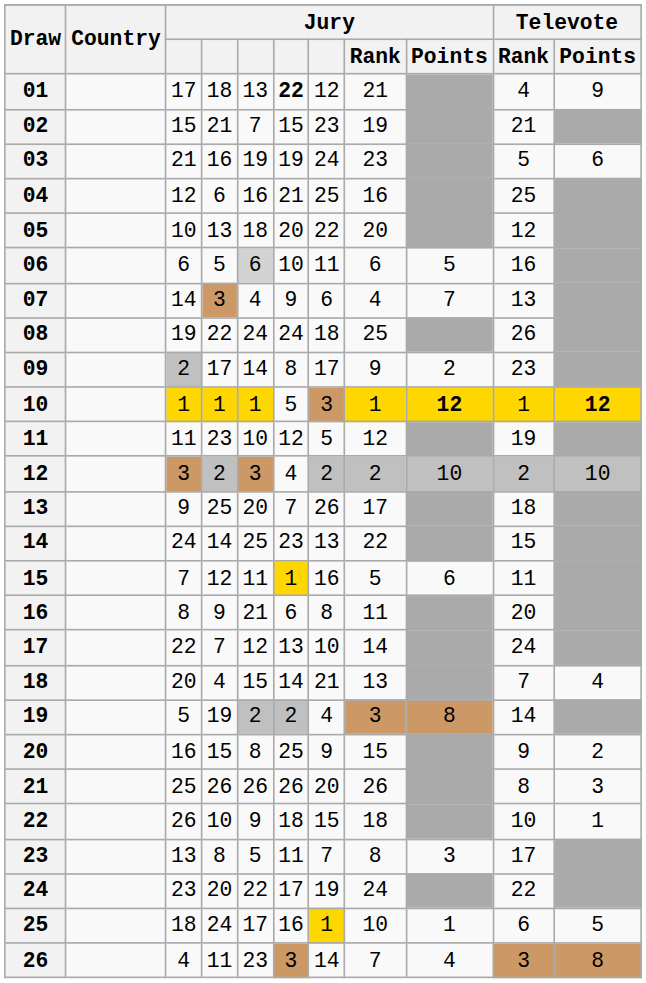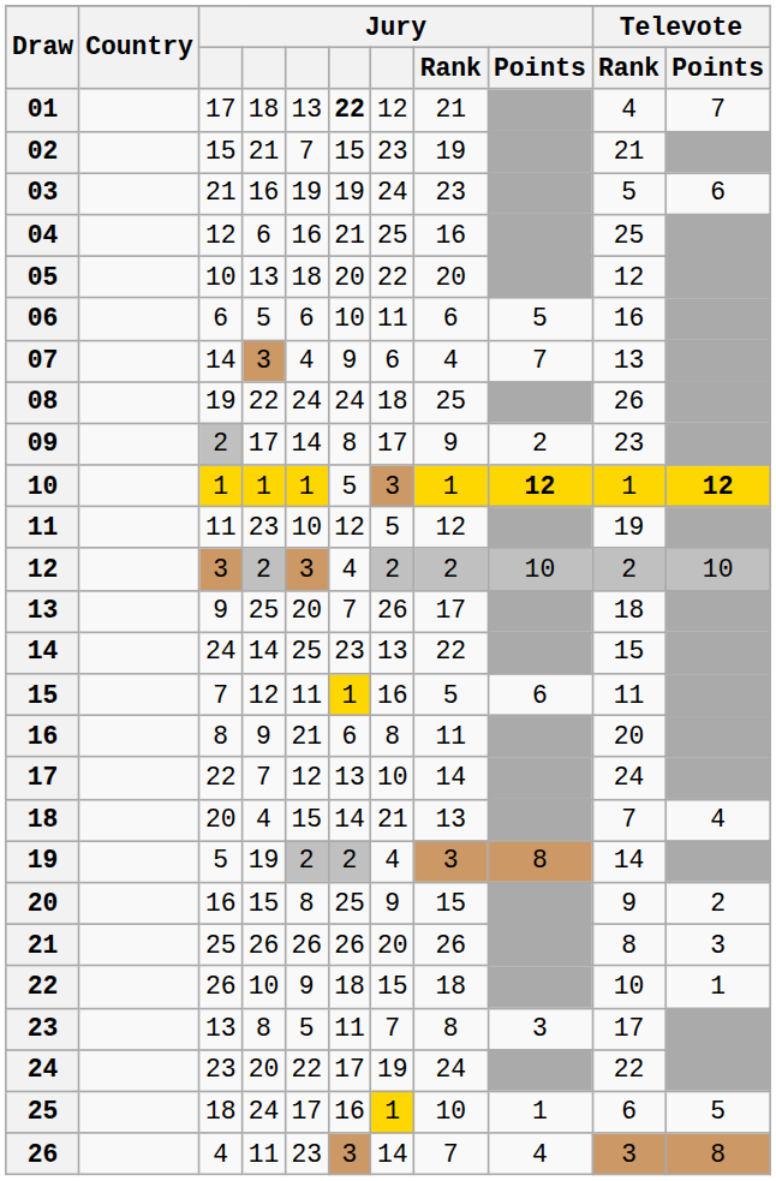 <table class="sortable wikitable collapsible plainrowheaders" style="text-align:center;">
 <tr>
 </tr>
 <tr>
 <th scope="col" rowspan="2">Draw</th>
 <th scope="col" rowspan="2">Country</th>
 <th scope="col" colspan="7">Jury</th>
 <th scope="col" colspan="2">Televote</th>
 </tr>
 <tr>
 <th scope="col"><small></small></th>
 <th scope="col"><small></small></th>
 <th scope="col"><small></small></th>
 <th scope="col"><small></small></th>
 <th scope="col"><small></small></th>
 <th scope="col">Rank</th>
 <th scope="col">Points</th>
 <th scope="col">Rank</th>
 <th scope="col">Points</th>
 </tr>
 <tr>
 <th scope="row" style="text-align:center;">01</th>
 <td style="text-align:left;"></td>
 <td>17</td>
 <td>18</td>
 <td>13</td>
 <td><strong>22</strong></td>
 <td>12</td>
 <td>21</td>
 <td style="background:#AAAAAA;"></td>
 <td>4</td>
-<td>9</td>
+<td>7</td>
 </tr>
 <tr>
 <th scope="row" style="text-align:center;">02</th>
 <td style="text-align:left;"></td>
 <td>15</td>
 <td>21</td>
 <td>7</td>
 <td>15</td>
 <td>23</td>
 <td>19</td>
 <td style="background:#AAAAAA;"></td>
 <td>21</td>
 <td style="background:#AAAAAA;"></td>
 </tr>
 <tr>
 <th scope="row" style="text-align:center;">03</th>
 <td style="text-align:left;"></td>
 <td>21</td>
 <td>16</td>
 <td>19</td>
 <td>19</td>
 <td>24</td>
 <td>23</td>
 <td style="background:#AAAAAA;"></td>
 <td>5</td>
 <td>6</td>
 </tr>
 <tr>
 <th scope="row" style="text-align:center;">04</th>
 <td style="text-align:left;"></td>
 <td>12</td>
 <td>6</td>
 <td>16</td>
 <td>21</td>
 <td>25</td>
 <td>16</td>
 <td style="background:#AAAAAA;"></td>
 <td>25</td>
 <td style="background:#AAAAAA;"></td>
 </tr>
 <tr>
 <th scope="row" style="text-align:center;">05</th>
 <td style="text-align:left;"></td>
 <td>10</td>
 <td>13</td>
 <td>18</td>
 <td>20</td>
 <td>22</td>
 <td>20</td>
 <td style="background:#AAAAAA;"></td>
 <td>12</td>
 <td style="background:#AAAAAA;"></td>
 </tr>
 <tr>
 <th scope="row" style="text-align:center;">06</th>
 <td style="text-align:left;"></td>
 <td>6</td>
 <td>5</td>
-<td style="background: lightgrey;">6</td>
+<td>6</td>
 <td>10</td>
 <td>11</td>
 <td>6</td>
 <td>5</td>
 <td>16</td>
 <td style="background:#AAAAAA;"></td>
 </tr>
 <tr>
 <th scope="row" style="text-align:center;">07</th>
 <td style="text-align:left;"></td>
 <td>14</td>
 <td style="background:#CC9966;">3</td>
 <td>4</td>
 <td>9</td>
 <td>6</td>
 <td>4</td>
 <td>7</td>
 <td>13</td>
 <td style="background:#AAAAAA;"></td>
 </tr>
 <tr>
 <th scope="row" style="text-align:center;">08</th>
 <td style="text-align:left;"></td>
 <td>19</td>
 <td>22</td>
 <td>24</td>
 <td>24</td>
 <td>18</td>
 <td>25</td>
 <td style="background:#AAAAAA;"></td>
 <td>26</td>
 <td style="background:#AAAAAA;"></td>
 </tr>
 <tr>
 <th scope="row" style="text-align:center;">09</th>
 <td style="text-align:left;"></td>
 <td style="background:silver;">2</td>
 <td>17</td>
 <td>14</td>
 <td>8</td>
 <td>17</td>
 <td>9</td>
 <td>2</td>
 <td>23</td>
 <td style="background:#AAAAAA;"></td>
 </tr>
 <tr>
 <th scope="row" style="text-align:center;">10</th>
 <td style="text-align:left;"></td>
 <td style="background:gold;">1</td>
 <td style="background:gold;">1</td>
 <td style="background:gold;">1</td>
 <td>5</td>
 <td style="background:#CC9966;">3</td>
 <td style="background:gold;">1</td>
 <td style="background:gold;"><strong>12</strong></td>
 <td style="background:gold;">1</td>
 <td style="background:gold;"><strong>12</strong></td>
 </tr>
 <tr>
 <th scope="row" style="text-align:center;">11</th>
 <td style="text-align:left;"></td>
 <td>11</td>
 <td>23</td>
 <td>10</td>
 <td>12</td>
 <td>5</td>
 <td>12</td>
 <td style="background:#AAAAAA;"></td>
 <td>19</td>
 <td style="background:#AAAAAA;"></td>
 </tr>
 <tr>
 <th scope="row" style="text-align:center;">12</th>
 <td style="text-align:left;"></td>
 <td style="background:#CC9966;">3</td>
 <td style="background:silver;">2</td>
 <td style="background:#CC9966;">3</td>
 <td>4</td>
 <td style="background:silver;">2</td>
 <td style="background:silver;">2</td>
 <td style="background:silver;">10</td>
 <td style="background:silver;">2</td>
 <td style="background:silver;">10</td>
 </tr>
 <tr>
 <th scope="row" style="text-align:center;">13</th>
 <td style="text-align:left;"></td>
 <td>9</td>
 <td>25</td>
 <td>20</td>
 <td>7</td>
 <td>26</td>
 <td>17</td>
 <td style="background:#AAAAAA;"></td>
 <td>18</td>
 <td style="background:#AAAAAA;"></td>
 </tr>
 <tr>
 <th scope="row" style="text-align:center;">14</th>
 <td style="text-align:left;"></td>
 <td>24</td>
 <td>14</td>
 <td>25</td>
 <td>23</td>
 <td>13</td>
 <td>22</td>
 <td style="background:#AAAAAA;"></td>
 <td>15</td>
 <td style="background:#AAAAAA;"></td>
 </tr>
 <tr>
 <th scope="row" style="text-align:center;">15</th>
 <td style="text-align:left;"></td>
 <td>7</td>
 <td>12</td>
 <td>11</td>
 <td style="background:gold;">1</td>
 <td>16</td>
 <td>5</td>
 <td>6</td>
 <td>11</td>
 <td style="background:#AAAAAA;"></td>
 </tr>
 <tr>
 <th scope="row" style="text-align:center;">16</th>
 <td style="text-align:left;"></td>
 <td>8</td>
 <td>9</td>
 <td>21</td>
 <td>6</td>
 <td>8</td>
 <td>11</td>
 <td style="background:#AAAAAA;"></td>
 <td>20</td>
 <td style="background:#AAAAAA;"></td>
 </tr>
 <tr>
 <th scope="row" style="text-align:center;">17</th>
 <td style="text-align:left;"></td>
 <td>22</td>
 <td>7</td>
 <td>12</td>
 <td>13</td>
 <td>10</td>
 <td>14</td>
 <td style="background:#AAAAAA;"></td>
 <td>24</td>
 <td style="background:#AAAAAA;"></td>
 </tr>
 <tr>
 <th scope="row" style="text-align:center;">18</th>
 <td style="text-align:left;"></td>
 <td>20</td>
 <td>4</td>
 <td>15</td>
 <td>14</td>
 <td>21</td>
 <td>13</td>
 <td style="background:#AAAAAA;"></td>
 <td>7</td>
 <td>4</td>
 </tr>
 <tr>
 <th scope="row" style="text-align:center;">19</th>
 <td style="text-align:left;"></td>
 <td>5</td>
 <td>19</td>
 <td style="background:silver;">2</td>
 <td style="background:silver;">2</td>
 <td>4</td>
 <td style="background:#CC9966;">3</td>
 <td style="background:#CC9966;">8</td>
 <td>14</td>
 <td style="background:#AAAAAA;"></td>
 </tr>
 <tr>
 <th scope="row" style="text-align:center;">20</th>
 <td style="text-align:left;"></td>
 <td>16</td>
 <td>15</td>
 <td>8</td>
 <td>25</td>
 <td>9</td>
 <td>15</td>
 <td style="background:#AAAAAA;"></td>
 <td>9</td>
 <td>2</td>
 </tr>
 <tr>
 <th scope="row" style="text-align:center;">21</th>
 <td style="text-align:left;"></td>
 <td>25</td>
 <td>26</td>
 <td>26</td>
 <td>26</td>
 <td>20</td>
 <td>26</td>
 <td style="background:#AAAAAA;"></td>
 <td>8</td>
 <td>3</td>
 </tr>
 <tr>
 <th scope="row" style="text-align:center;">22</th>
 <td style="text-align:left;"></td>
 <td>26</td>
 <td>10</td>
 <td>9</td>
 <td>18</td>
 <td>15</td>
 <td>18</td>
 <td style="background:#AAAAAA;"></td>
 <td>10</td>
 <td>1</td>
 </tr>
 <tr>
 <th scope="row" style="text-align:center;">23</th>
 <td style="text-align:left;"></td>
 <td>13</td>
 <td>8</td>
 <td>5</td>
 <td>11</td>
 <td>7</td>
 <td>8</td>
 <td>3</td>
 <td>17</td>
 <td style="background:#AAAAAA;"></td>
 </tr>
 <tr>
 <th scope="row" style="text-align:center;">24</th>
 <td style="text-align:left;"></td>
 <td>23</td>
 <td>20</td>
 <td>22</td>
 <td>17</td>
 <td>19</td>
 <td>24</td>
 <td style="background:#AAAAAA;"></td>
 <td>22</td>
 <td style="background:#AAAAAA;"></td>
 </tr>
 <tr>
 <th scope="row" style="text-align:center;">25</th>
 <td style="text-align:left;"></td>
 <td>18</td>
 <td>24</td>
 <td>17</td>
 <td>16</td>
 <td style="background:gold;">1</td>
 <td>10</td>
 <td>1</td>
 <td>6</td>
 <td>5</td>
 </tr>
 <tr>
 <th scope="row" style="text-align:center;">26</th>
 <td style="text-align:left;"></td>
 <td>4</td>
 <td>11</td>
 <td>23</td>
 <td style="background:#CC9966;">3</td>
 <td>14</td>
 <td>7</td>
 <td>4</td>
 <td style="background:#CC9966;">3</td>
 <td style="background:#CC9966;">8</td>
 </tr>
 </table>
